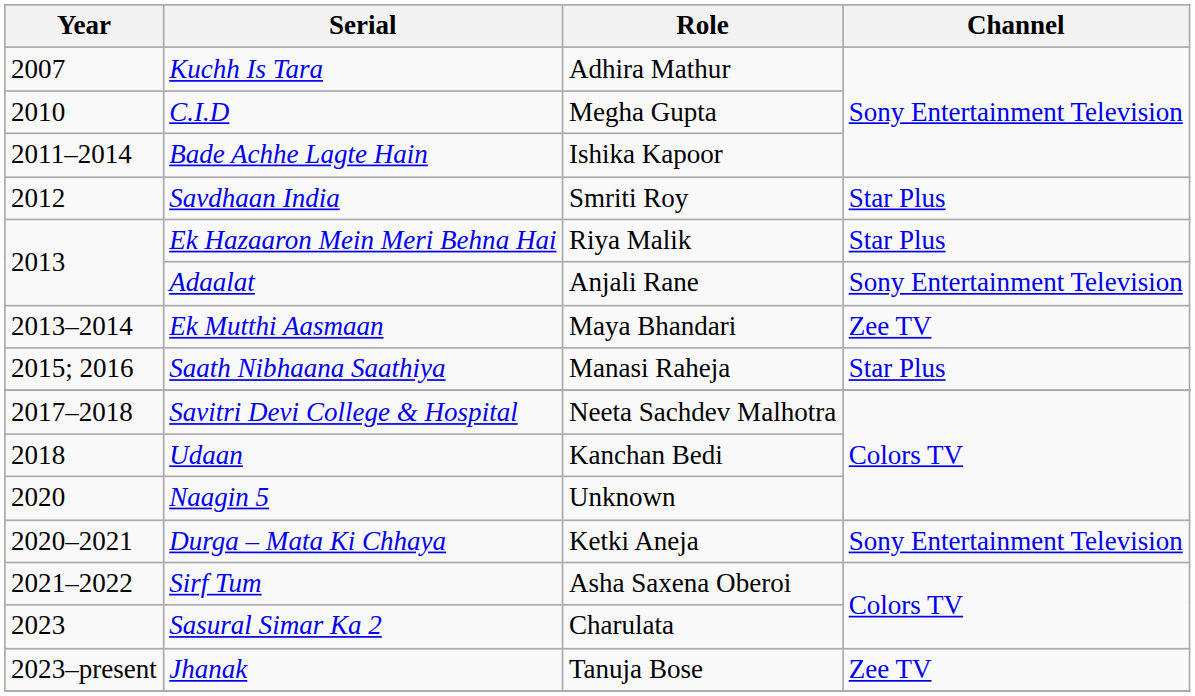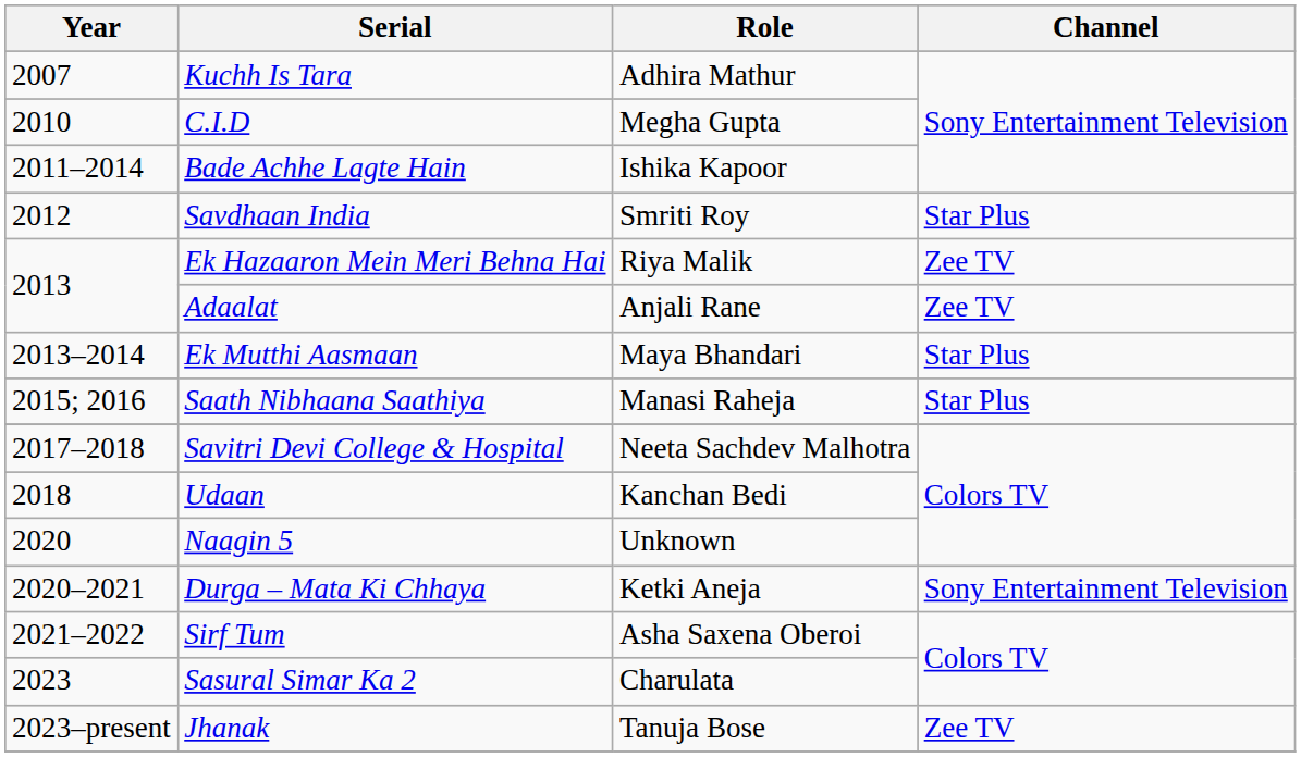 <table class="wikitable sortable">
 <tr>
 <th>Year</th>
 <th>Serial</th>
 <th>Role</th>
 <th>Channel</th>
 </tr>
 <tr>
 <td>2007</td>
 <td><em><a href='#'>Kuchh Is Tara</a></em></td>
 <td>Adhira Mathur</td>
 <td rowspan = "3"><a href='#'>Sony Entertainment Television</a></td>
 </tr>
 <tr>
 <td>2010</td>
 <td><em><a href='#'>C.I.D</a></em></td>
 <td>Megha Gupta</td>
 </tr>
 <tr>
 <td>2011–2014</td>
 <td><em><a href='#'>Bade Achhe Lagte Hain</a></em></td>
 <td>Ishika Kapoor</td>
 </tr>
 <tr>
 <td>2012</td>
 <td><em><a href='#'>Savdhaan India</a></em></td>
 <td>Smriti Roy</td>
 <td><a href='#'>Star Plus</a></td>
 </tr>
 <tr>
 <td rowspan = "2">2013</td>
 <td><em><a href='#'>Ek Hazaaron Mein Meri Behna Hai</a></em></td>
 <td>Riya Malik</td>
-<td><a href='#'>Star Plus</a></td>
+<td><a href='#'>Zee TV</a></td>
 </tr>
 <tr>
 <td><em><a href='#'>Adaalat</a></em></td>
 <td>Anjali Rane</td>
-<td><a href='#'>Sony Entertainment Television</a></td>
+<td><a href='#'>Zee TV</a></td>
 </tr>
 <tr>
 <td>2013–2014</td>
 <td><em><a href='#'>Ek Mutthi Aasmaan</a></em></td>
 <td>Maya Bhandari</td>
-<td><a href='#'>Zee TV</a></td>
+<td><a href='#'>Star Plus</a></td>
 </tr>
 <tr>
 <td>2015; 2016</td>
 <td><em><a href='#'>Saath Nibhaana Saathiya</a></em></td>
 <td>Manasi Raheja</td>
 <td><a href='#'>Star Plus</a></td>
 </tr>
 <tr>
 </tr>
 <tr>
 <td>2017–2018</td>
 <td><em><a href='#'>Savitri Devi College & Hospital</a></em></td>
 <td>Neeta Sachdev Malhotra</td>
 <td rowspan = "3"><a href='#'>Colors TV</a></td>
 </tr>
 <tr>
 <td>2018</td>
 <td><em><a href='#'>Udaan</a></em></td>
 <td>Kanchan Bedi</td>
 </tr>
 <tr>
 <td>2020</td>
 <td><em><a href='#'>Naagin 5</a></em></td>
 <td>Unknown</td>
 </tr>
 <tr>
 <td>2020–2021</td>
 <td><em><a href='#'>Durga – Mata Ki Chhaya</a></em></td>
 <td>Ketki Aneja</td>
 <td><a href='#'>Sony Entertainment Television</a></td>
 </tr>
 <tr>
 <td>2021–2022</td>
 <td><em><a href='#'>Sirf Tum</a></em></td>
 <td>Asha Saxena Oberoi</td>
 <td rowspan = "2"><a href='#'>Colors TV</a></td>
 </tr>
 <tr>
 <td>2023</td>
 <td><em><a href='#'>Sasural Simar Ka 2 </a></em></td>
 <td>Charulata</td>
 </tr>
 <tr>
 <td>2023–present</td>
 <td><em><a href='#'>Jhanak</a></em></td>
 <td>Tanuja Bose</td>
 <td><a href='#'>Zee TV</a></td>
 </tr>
 <tr>
 </tr>
 </table>
